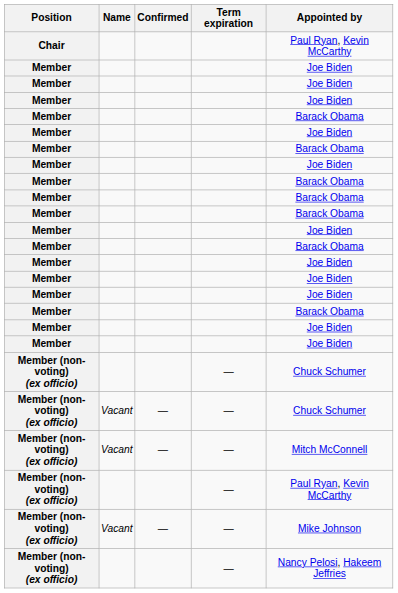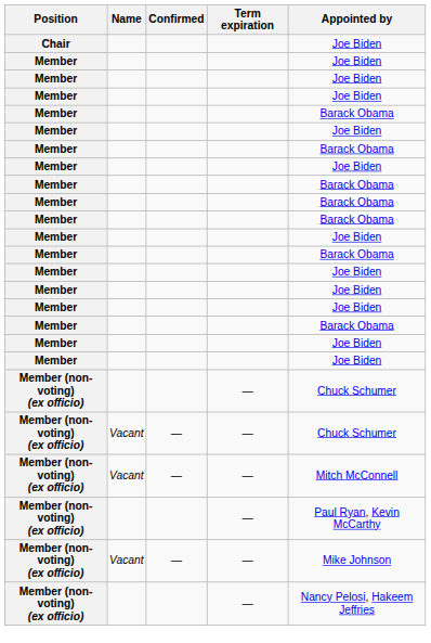 <table class="wikitable sortable" style="text-align:center">
 <tr>
 <th>Position</th>
 <th>Name</th>
 <th>Confirmed</th>
 <th>Term expiration</th>
 <th>Appointed by</th>
 </tr>
 <tr>
 <th>Chair</th>
 <td></td>
 <td></td>
 <td></td>
-<td><a href='#'>Paul Ryan</a>, <a href='#'>Kevin McCarthy</a></td>
+<td><a href='#'>Joe Biden</a></td>
 </tr>
 <tr>
 <th>Member</th>
 <td></td>
 <td></td>
 <td></td>
 <td><a href='#'>Joe Biden</a></td>
 </tr>
 <tr>
 <th>Member</th>
 <td></td>
 <td></td>
 <td></td>
 <td><a href='#'>Joe Biden</a></td>
 </tr>
 <tr>
 <th>Member</th>
 <td></td>
 <td></td>
 <td></td>
 <td><a href='#'>Joe Biden</a></td>
 </tr>
 <tr>
 <th>Member</th>
 <td></td>
 <td></td>
 <td></td>
 <td><a href='#'>Barack Obama</a></td>
 </tr>
 <tr>
 <th>Member</th>
 <td></td>
 <td></td>
 <td></td>
 <td><a href='#'>Joe Biden</a></td>
 </tr>
 <tr>
 <th>Member</th>
 <td></td>
 <td></td>
 <td></td>
 <td><a href='#'>Barack Obama</a></td>
 </tr>
 <tr>
 <th>Member</th>
 <td></td>
 <td></td>
 <td></td>
 <td><a href='#'>Joe Biden</a></td>
 </tr>
 <tr>
 <th>Member</th>
 <td></td>
 <td></td>
 <td></td>
 <td><a href='#'>Barack Obama</a></td>
 </tr>
 <tr>
 <th>Member</th>
 <td></td>
 <td></td>
 <td></td>
 <td><a href='#'>Barack Obama</a></td>
 </tr>
 <tr>
 <th>Member</th>
 <td></td>
 <td></td>
 <td></td>
 <td><a href='#'>Barack Obama</a></td>
 </tr>
 <tr>
 <th>Member</th>
 <td></td>
 <td></td>
 <td></td>
 <td><a href='#'>Joe Biden</a></td>
 </tr>
 <tr>
 <th>Member</th>
 <td></td>
 <td></td>
 <td></td>
 <td><a href='#'>Barack Obama</a></td>
 </tr>
 <tr>
 <th>Member</th>
 <td></td>
 <td></td>
 <td></td>
 <td><a href='#'>Joe Biden</a></td>
 </tr>
 <tr>
 <th>Member</th>
 <td></td>
 <td></td>
 <td></td>
 <td><a href='#'>Joe Biden</a></td>
 </tr>
 <tr>
 <th>Member</th>
 <td></td>
 <td></td>
 <td></td>
 <td><a href='#'>Joe Biden</a></td>
 </tr>
 <tr>
 <th>Member</th>
 <td></td>
 <td></td>
 <td></td>
 <td><a href='#'>Barack Obama</a></td>
 </tr>
 <tr>
 <th>Member</th>
 <td></td>
 <td></td>
 <td></td>
 <td><a href='#'>Joe Biden</a></td>
 </tr>
 <tr>
 <th>Member</th>
 <td></td>
 <td></td>
 <td></td>
 <td><a href='#'>Joe Biden</a></td>
 </tr>
 <tr>
 <th>Member (non-voting)<br><em>(ex officio)</em></th>
 <td></td>
 <td></td>
 <td>—</td>
 <td><a href='#'>Chuck Schumer</a></td>
 </tr>
 <tr>
 <th>Member (non-voting)<br><em>(ex officio)</em></th>
 <td><em>Vacant</em></td>
 <td>—</td>
 <td>—</td>
 <td><a href='#'>Chuck Schumer</a></td>
 </tr>
 <tr>
 <th>Member (non-voting)<br><em>(ex officio)</em></th>
 <td><em>Vacant</em></td>
 <td>—</td>
 <td>—</td>
 <td><a href='#'>Mitch McConnell</a></td>
 </tr>
 <tr>
 <th>Member (non-voting)<br><em>(ex officio)</em></th>
 <td></td>
 <td></td>
 <td>—</td>
 <td><a href='#'>Paul Ryan</a>, <a href='#'>Kevin McCarthy</a></td>
 </tr>
 <tr>
 <th>Member (non-voting)<br><em>(ex officio)</em></th>
 <td><em>Vacant</em></td>
 <td>—</td>
 <td>—</td>
 <td><a href='#'>Mike Johnson</a></td>
 </tr>
 <tr>
 <th>Member (non-voting)<br><em>(ex officio)</em></th>
 <td></td>
 <td></td>
 <td>—</td>
 <td><a href='#'>Nancy Pelosi</a>, <a href='#'>Hakeem Jeffries</a></td>
 </tr>
 </table>
